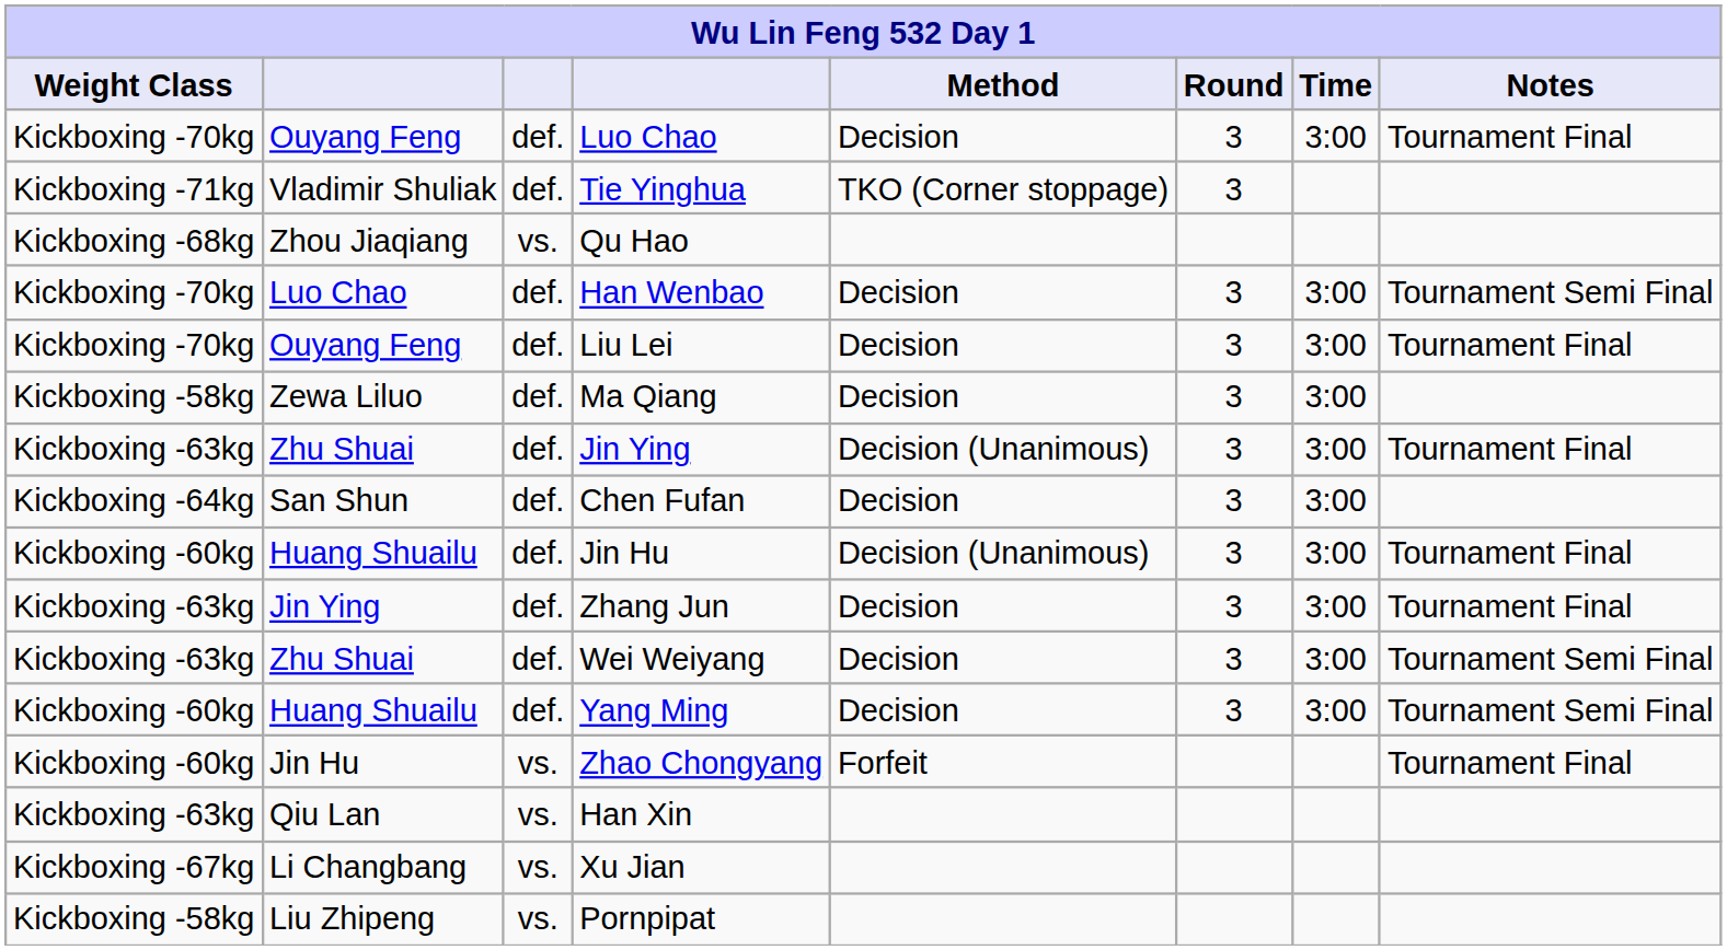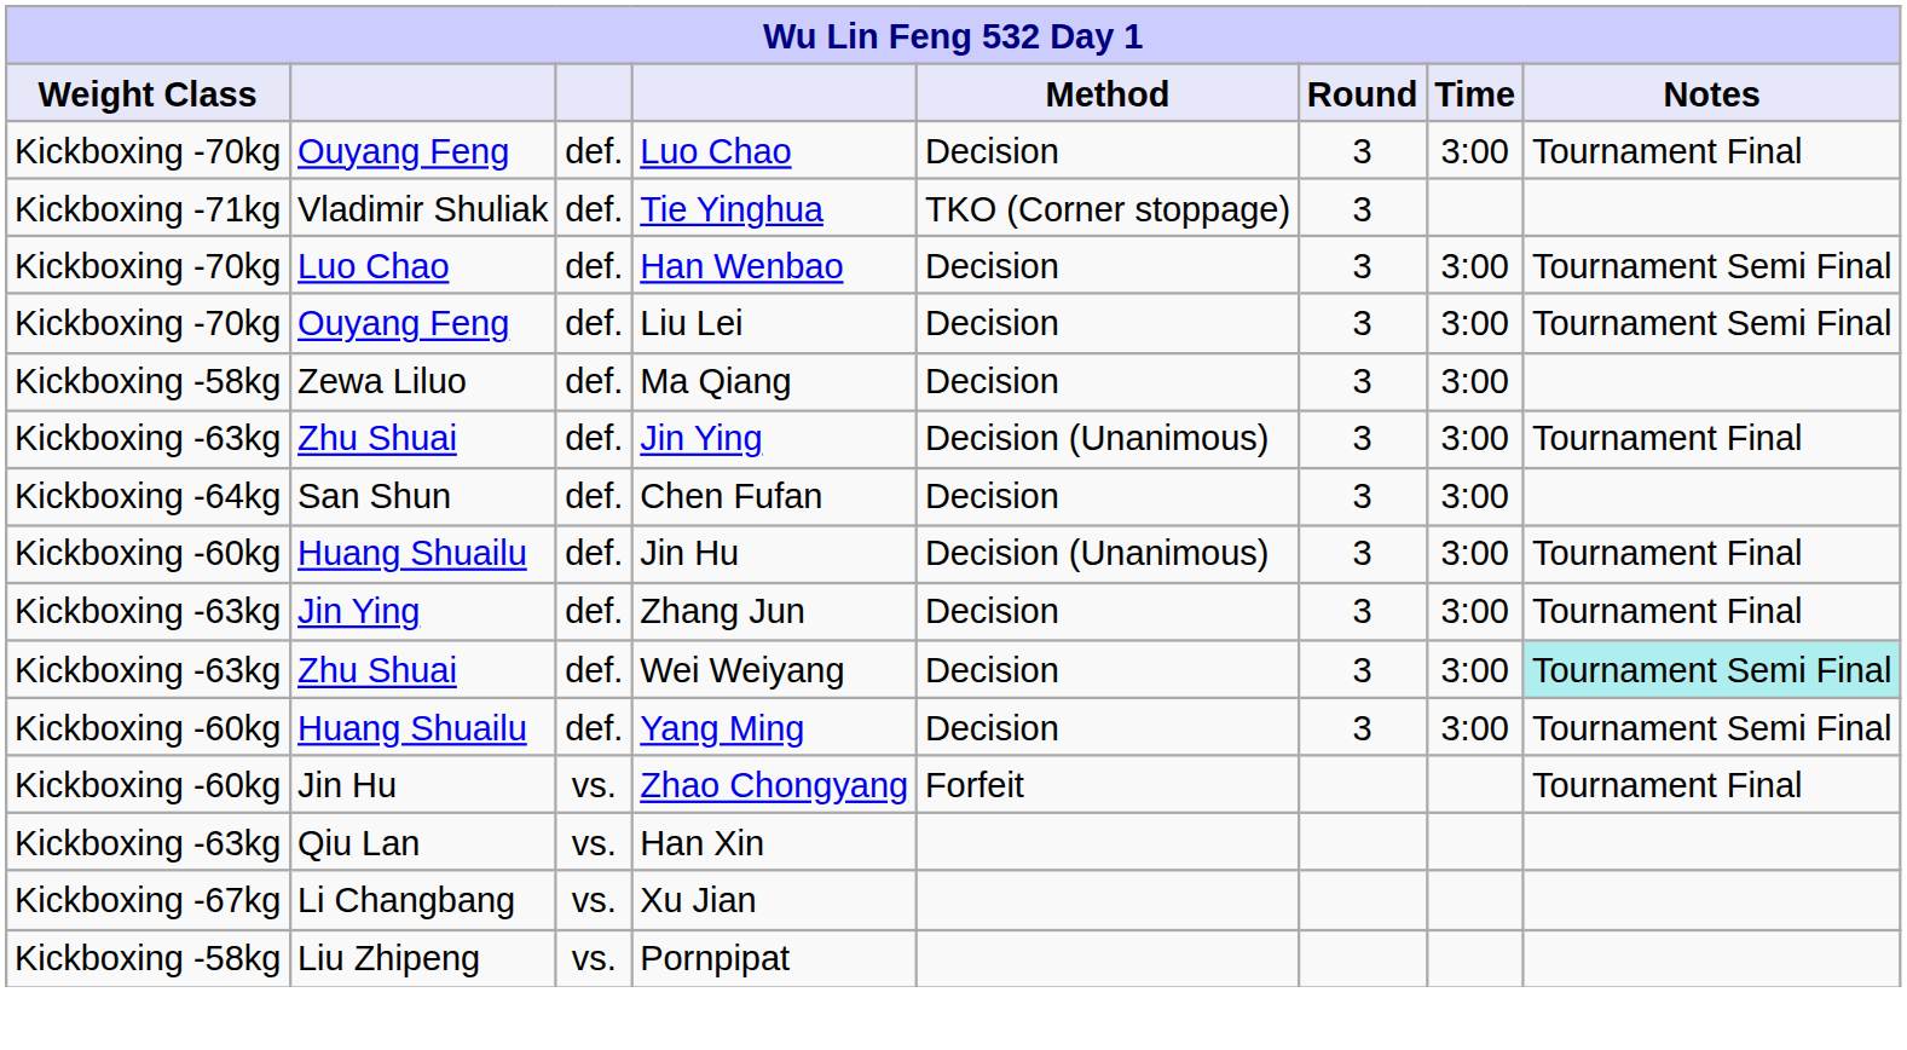 <table class="wikitable" style="font-size: 80%;">
 <tr>
 <th colspan="8" style="background-color: #ccf; color: #000080; text-align: center;">Wu Lin Feng 532 Day 1</th>
 </tr>
 <tr>
 <th colspan="1" style="background-color: #E6E8FA; color: #000000; text-align: center;">Weight Class</th>
 <th colspan="1" style="background-color: #E6E8FA; color: #000000; text-align: center;"></th>
 <th colspan="1" style="background-color: #E6E8FA; color: #000000; text-align: center;"></th>
 <th colspan="1" style="background-color: #E6E8FA; color: #000000; text-align: center;"></th>
 <th colspan="1" style="background-color: #E6E8FA; color: #000000; text-align: center;">Method</th>
 <th colspan="1" style="background-color: #E6E8FA; color: #000000; text-align: center;">Round</th>
 <th colspan="1" style="background-color: #E6E8FA; color: #000000; text-align: center;">Time</th>
 <th colspan="1" style="background-color: #E6E8FA; color: #000000; text-align: center;">Notes</th>
 </tr>
 <tr>
 <td>Kickboxing -70kg</td>
 <td> <a href='#'>Ouyang Feng</a></td>
 <td align=center>def.</td>
 <td> <a href='#'>Luo Chao</a></td>
 <td>Decision</td>
 <td align=center>3</td>
 <td align=center>3:00</td>
 <td>Tournament Final</td>
 </tr>
 <tr>
 <td>Kickboxing -71kg</td>
 <td> Vladimir Shuliak</td>
 <td align=center>def.</td>
 <td> <a href='#'>Tie Yinghua</a></td>
 <td>TKO (Corner stoppage)</td>
 <td align=center>3</td>
 <td align=center></td>
 <td></td>
 </tr>
 <tr>
-<td>Kickboxing -68kg</td>
-<td> Zhou Jiaqiang</td>
-<td align=center>vs.</td>
-<td> Qu Hao</td>
-<td></td>
-<td align=center></td>
-<td align=center></td>
-<td></td>
-</tr>
-<tr>
 <td>Kickboxing -70kg</td>
 <td> <a href='#'>Luo Chao</a></td>
 <td align=center>def.</td>
 <td> <a href='#'>Han Wenbao</a></td>
 <td>Decision</td>
 <td align=center>3</td>
 <td align=center>3:00</td>
 <td>Tournament Semi Final</td>
 </tr>
 <tr>
 <td>Kickboxing -70kg</td>
 <td> <a href='#'>Ouyang Feng</a></td>
 <td align=center>def.</td>
 <td> Liu Lei</td>
 <td>Decision</td>
 <td align=center>3</td>
 <td align=center>3:00</td>
-<td>Tournament Final</td>
+<td>Tournament Semi Final</td>
 </tr>
 <tr>
 <td>Kickboxing -58kg</td>
 <td> Zewa Liluo</td>
 <td align=center>def.</td>
 <td> Ma Qiang</td>
 <td>Decision</td>
 <td align=center>3</td>
 <td align=center>3:00</td>
 <td></td>
 </tr>
 <tr>
 <td>Kickboxing -63kg</td>
 <td> <a href='#'>Zhu Shuai</a></td>
 <td align=center>def.</td>
 <td> <a href='#'>Jin Ying</a></td>
 <td>Decision (Unanimous)</td>
 <td align=center>3</td>
 <td align=center>3:00</td>
 <td>Tournament Final</td>
 </tr>
 <tr>
 <td>Kickboxing -64kg</td>
 <td> San Shun</td>
 <td align=center>def.</td>
 <td> Chen Fufan</td>
 <td>Decision</td>
 <td align=center>3</td>
 <td align=center>3:00</td>
 <td></td>
 </tr>
 <tr>
 <td>Kickboxing -60kg</td>
 <td> <a href='#'>Huang Shuailu</a></td>
 <td align=center>def.</td>
 <td> Jin Hu</td>
 <td>Decision (Unanimous)</td>
 <td align=center>3</td>
 <td align=center>3:00</td>
 <td>Tournament Final</td>
 </tr>
 <tr>
 <td>Kickboxing -63kg</td>
 <td> <a href='#'>Jin Ying</a></td>
 <td align=center>def.</td>
 <td> Zhang Jun</td>
 <td>Decision</td>
 <td align=center>3</td>
 <td align=center>3:00</td>
 <td>Tournament Final</td>
 </tr>
 <tr>
 <td>Kickboxing -63kg</td>
 <td> <a href='#'>Zhu Shuai</a></td>
 <td align=center>def.</td>
 <td> Wei Weiyang</td>
 <td>Decision</td>
 <td align=center>3</td>
 <td align=center>3:00</td>
-<td>Tournament Semi Final</td>
+<td style="background: paleturquoise;">Tournament Semi Final</td>
 </tr>
 <tr>
 <td>Kickboxing -60kg</td>
 <td> <a href='#'>Huang Shuailu</a></td>
 <td align=center>def.</td>
 <td> <a href='#'>Yang Ming</a></td>
 <td>Decision</td>
 <td align=center>3</td>
 <td align=center>3:00</td>
 <td>Tournament Semi Final</td>
 </tr>
 <tr>
 <td>Kickboxing -60kg</td>
 <td> Jin Hu</td>
 <td align=center>vs.</td>
 <td> <a href='#'>Zhao Chongyang</a></td>
 <td>Forfeit</td>
 <td align=center></td>
 <td align=center></td>
 <td>Tournament Final</td>
 </tr>
 <tr>
 <td>Kickboxing -63kg</td>
 <td> Qiu Lan</td>
 <td align=center>vs.</td>
 <td> Han Xin</td>
 <td></td>
 <td align=center></td>
 <td align=center></td>
 <td></td>
 </tr>
 <tr>
 <td>Kickboxing -67kg</td>
 <td> Li Changbang</td>
 <td align=center>vs.</td>
 <td> Xu Jian</td>
 <td></td>
 <td align=center></td>
 <td align=center></td>
 <td></td>
 </tr>
 <tr>
 <td>Kickboxing -58kg</td>
 <td> Liu Zhipeng</td>
 <td align=center>vs.</td>
 <td> Pornpipat</td>
 <td></td>
 <td align=center></td>
 <td align=center></td>
 <td></td>
 </tr>
 </table>
